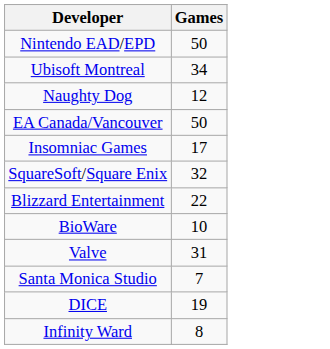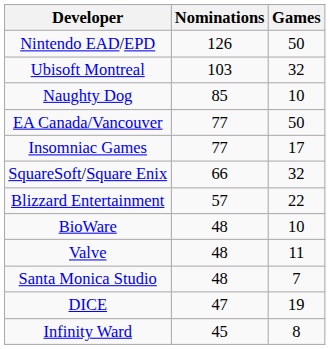 <table class="wikitable sortable" style="text-align: center">
 <tr>
 <th>Developer</th>
+<th>Nominations</th>
 <th>Games</th>
 </tr>
 <tr>
 <td><a href='#'>Nintendo EAD</a>/<a href='#'>EPD</a></td>
+<td>126</td>
 <td>50</td>
 </tr>
 <tr>
 <td><a href='#'>Ubisoft Montreal</a></td>
-<td>34</td>
+<td>103</td>
+<td>32</td>
 </tr>
 <tr>
 <td><a href='#'>Naughty Dog</a></td>
-<td>12</td>
+<td>85</td>
+<td>10</td>
 </tr>
 <tr>
 <td><a href='#'>EA Canada/Vancouver</a></td>
+<td>77</td>
 <td>50</td>
 </tr>
 <tr>
 <td><a href='#'>Insomniac Games</a></td>
+<td>77</td>
 <td>17</td>
 </tr>
 <tr>
 <td><a href='#'>SquareSoft</a>/<a href='#'>Square Enix</a></td>
+<td>66</td>
 <td>32</td>
 </tr>
 <tr>
 <td><a href='#'>Blizzard Entertainment</a></td>
+<td>57</td>
 <td>22</td>
 </tr>
 <tr>
 <td><a href='#'>BioWare</a></td>
+<td>48</td>
 <td>10</td>
 </tr>
 <tr>
 <td><a href='#'>Valve</a></td>
-<td>31</td>
+<td>48</td>
+<td>11</td>
 </tr>
 <tr>
 <td><a href='#'>Santa Monica Studio</a></td>
+<td>48</td>
 <td>7</td>
 </tr>
 <tr>
 <td><a href='#'>DICE</a></td>
+<td>47</td>
 <td>19</td>
 </tr>
 <tr>
 <td><a href='#'>Infinity Ward</a></td>
+<td>45</td>
 <td>8</td>
 </tr>
 </table>
